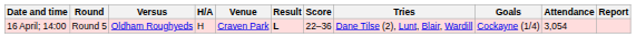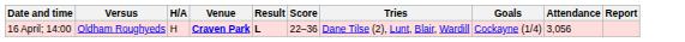 <table class="wikitable" style="font-size:85%;">
 <tr>
 <th>Date and time</th>
-<th>Round</th>
 <th>Versus</th>
 <th>H/A</th>
 <th>Venue</th>
 <th>Result</th>
 <th>Score</th>
 <th>Tries</th>
 <th>Goals</th>
 <th>Attendance</th>
 <th>Report</th>
 </tr>
 <tr style="background:#ffdddd;">
 <td>16 April; 14:00</td>
-<td>Round 5</td>
 <td> <a href='#'>Oldham Roughyeds</a></td>
 <td>H</td>
-<td><a href='#'>Craven Park</a></td>
+<td><strong><a href='#'>Craven Park</a></strong></td>
 <td><strong>L</strong></td>
 <td>22–36</td>
 <td><a href='#'>Dane Tilse</a> (2), <a href='#'>Lunt</a>, <a href='#'>Blair</a>, <a href='#'>Wardill</a></td>
 <td><a href='#'>Cockayne</a> (1/4)</td>
-<td>3,054</td>
+<td>3,056</td>
 <td></td>
 </tr>
 </table>
